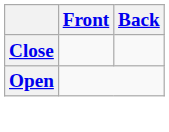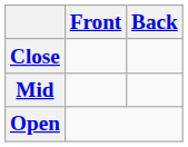 <table class="wikitable" style="text-align: center">
 <tr>
 <th></th>
 <th><a href='#'>Front</a></th>
 <th><a href='#'>Back</a></th>
 </tr>
 <tr>
 <th><a href='#'>Close</a></th>
 <td></td>
 <td></td>
 </tr>
 <tr>
+<th><a href='#'>Mid</a></th>
+<td></td>
+<td></td>
+</tr>
+<tr>
 <th><a href='#'>Open</a></th>
 <td colspan=2></td>
 </tr>
 </table>
